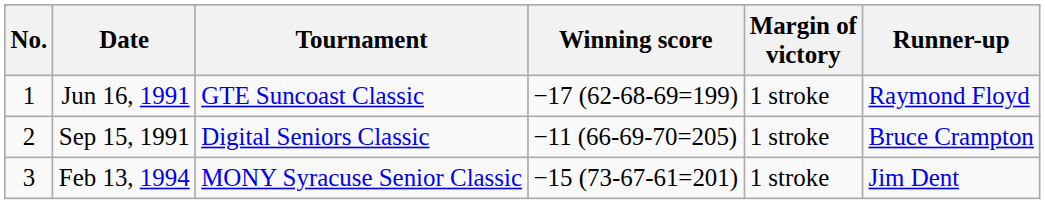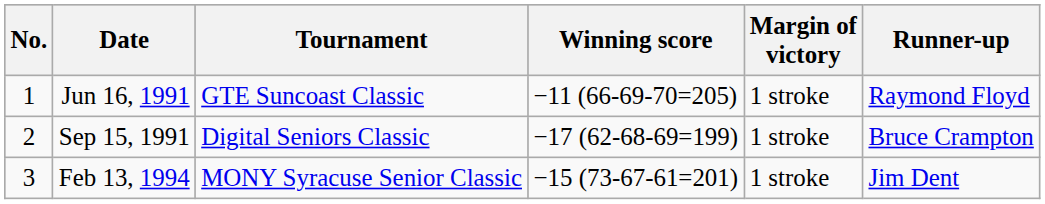 <table class="wikitable" style="font-size:95%;">
 <tr>
 <th>No.</th>
 <th>Date</th>
 <th>Tournament</th>
 <th>Winning score</th>
 <th>Margin of<br>victory</th>
 <th>Runner-up</th>
 </tr>
 <tr>
 <td align=center>1</td>
 <td align=right>Jun 16, <a href='#'>1991</a></td>
 <td><a href='#'>GTE Suncoast Classic</a></td>
-<td>−17 (62-68-69=199)</td>
+<td>−11 (66-69-70=205)</td>
 <td>1 stroke</td>
 <td> <a href='#'>Raymond Floyd</a></td>
 </tr>
 <tr>
 <td align=center>2</td>
 <td align=right>Sep 15, 1991</td>
 <td><a href='#'>Digital Seniors Classic</a></td>
-<td>−11 (66-69-70=205)</td>
+<td>−17 (62-68-69=199)</td>
 <td>1 stroke</td>
 <td> <a href='#'>Bruce Crampton</a></td>
 </tr>
 <tr>
 <td align=center>3</td>
 <td align=right>Feb 13, <a href='#'>1994</a></td>
 <td><a href='#'>MONY Syracuse Senior Classic</a></td>
 <td>−15 (73-67-61=201)</td>
 <td>1 stroke</td>
 <td> <a href='#'>Jim Dent</a></td>
 </tr>
 </table>
